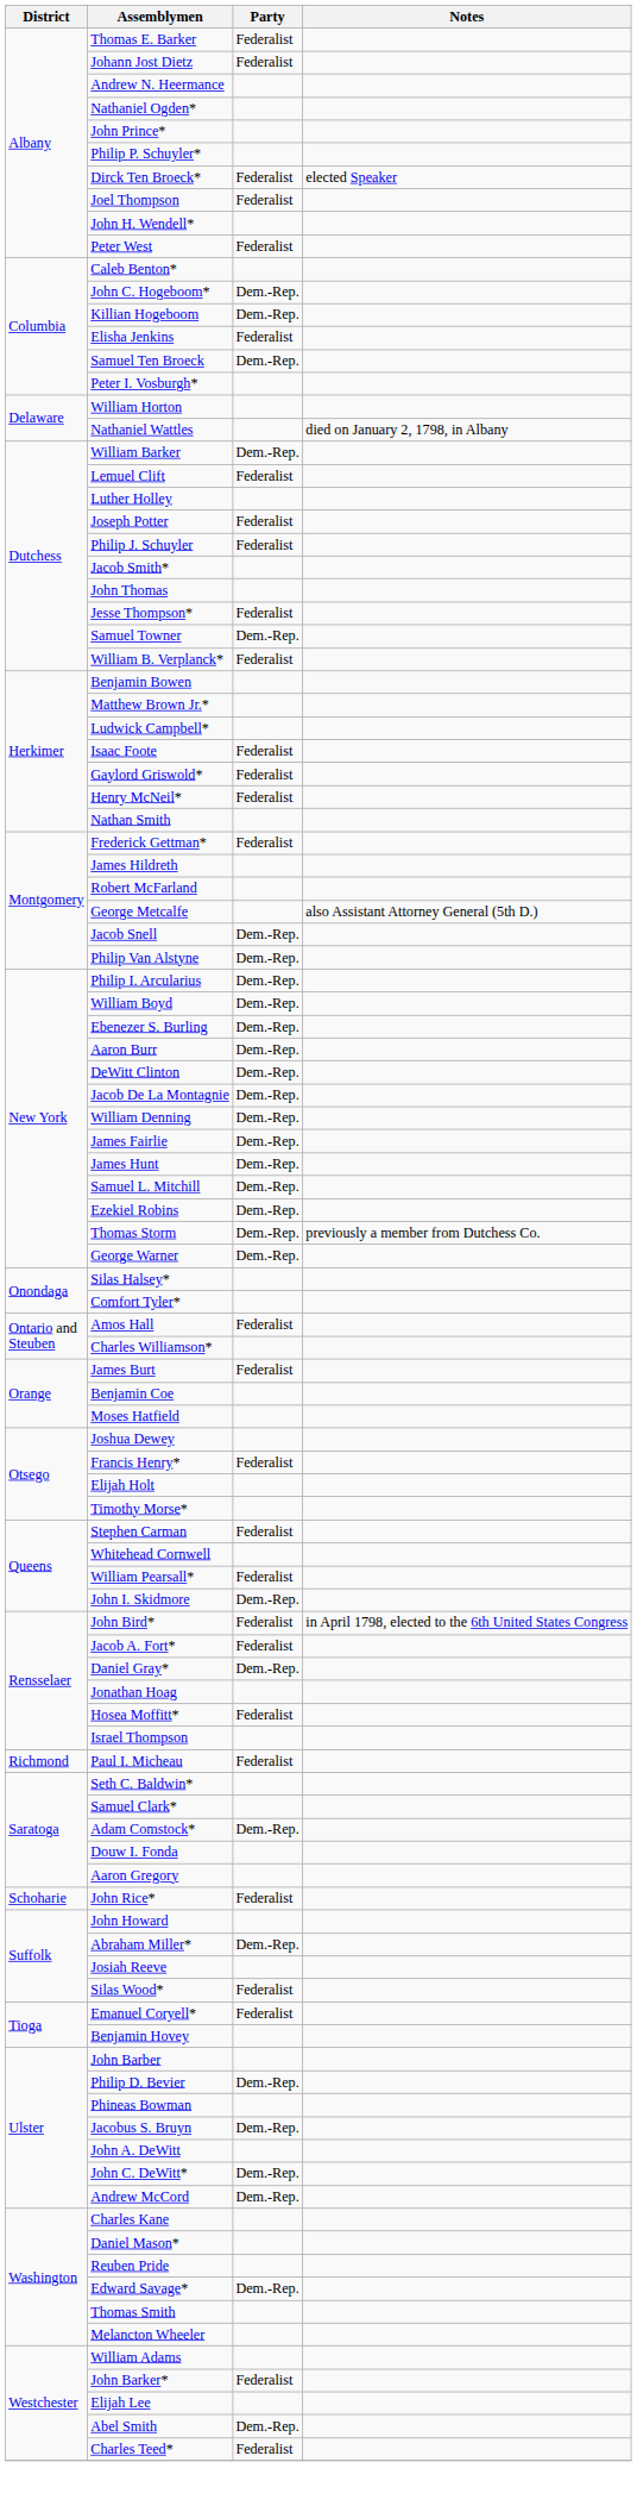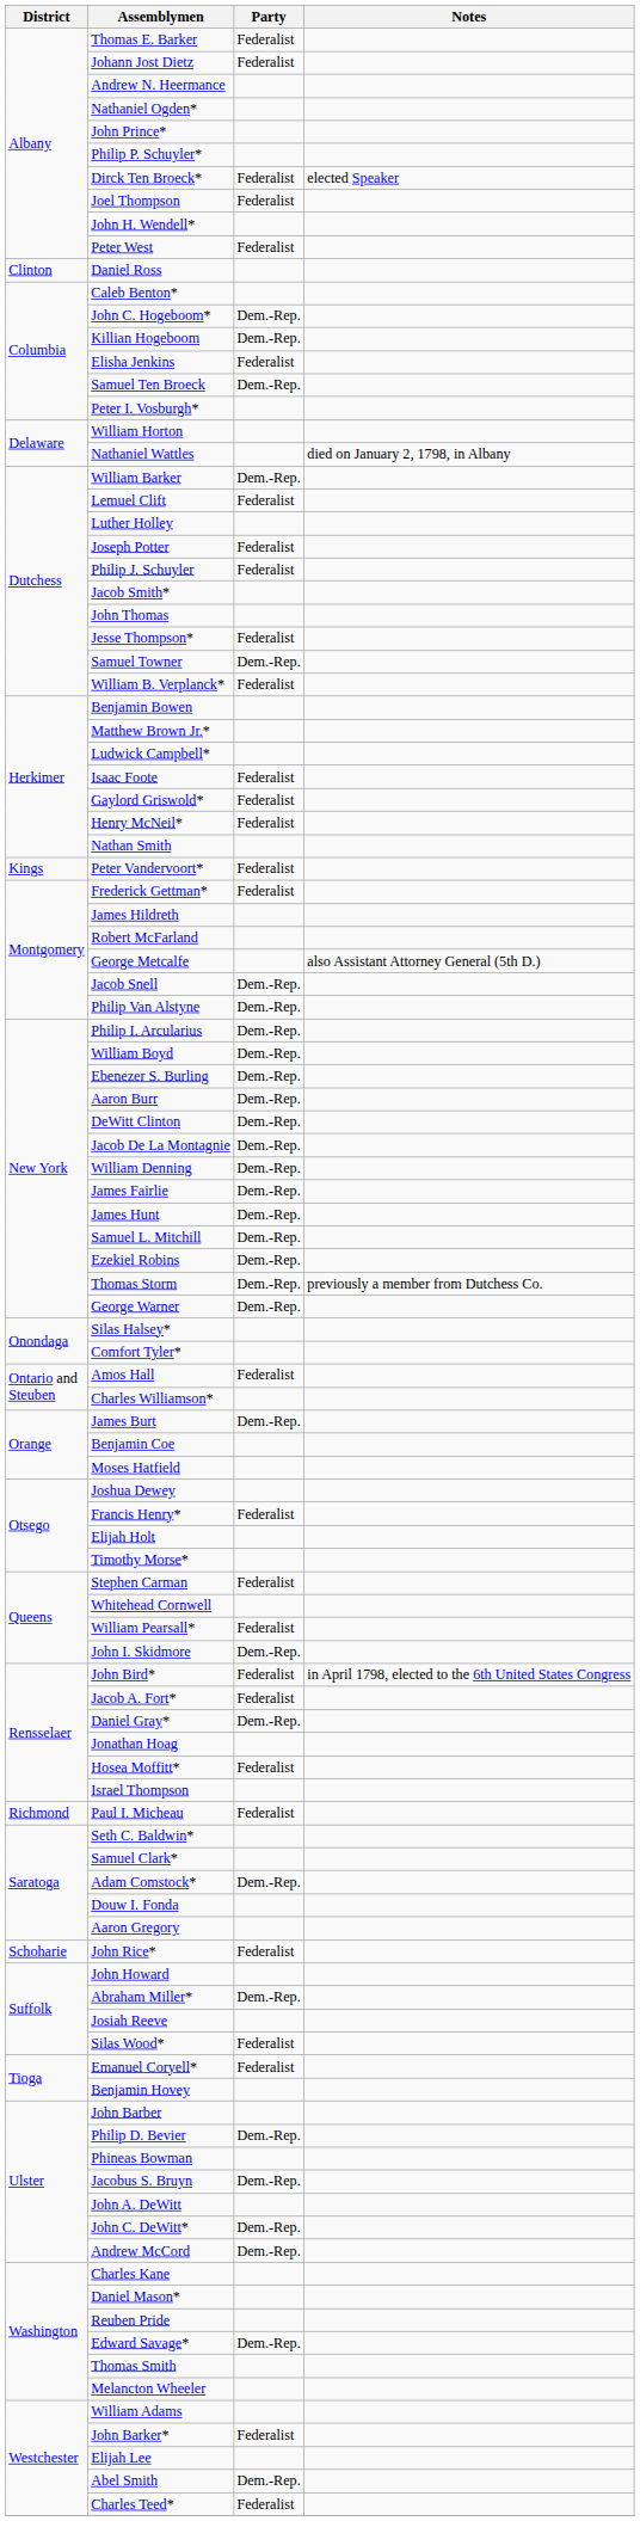 <table class=wikitable>
 <tr>
 <th>District</th>
 <th>Assemblymen</th>
 <th>Party</th>
 <th>Notes</th>
 </tr>
 <tr>
 <td rowspan="10"><a href='#'>Albany</a></td>
 <td><a href='#'>Thomas E. Barker</a></td>
 <td>Federalist</td>
 <td></td>
 </tr>
 <tr>
 <td><a href='#'>Johann Jost Dietz</a></td>
 <td>Federalist</td>
 <td></td>
 </tr>
 <tr>
 <td><a href='#'>Andrew N. Heermance</a></td>
 <td></td>
 <td></td>
 </tr>
 <tr>
 <td><a href='#'>Nathaniel Ogden</a>*</td>
 <td></td>
 <td></td>
 </tr>
 <tr>
 <td><a href='#'>John Prince</a>*</td>
 <td></td>
 <td></td>
 </tr>
 <tr>
 <td><a href='#'>Philip P. Schuyler</a>*</td>
 <td></td>
 <td></td>
 </tr>
 <tr>
 <td><a href='#'>Dirck Ten Broeck</a>*</td>
 <td>Federalist</td>
 <td>elected <a href='#'>Speaker</a></td>
 </tr>
 <tr>
 <td><a href='#'>Joel Thompson</a></td>
 <td>Federalist</td>
 <td></td>
 </tr>
 <tr>
 <td><a href='#'>John H. Wendell</a>*</td>
 <td></td>
 <td></td>
 </tr>
 <tr>
 <td><a href='#'>Peter West</a></td>
 <td>Federalist</td>
+<td></td>
+</tr>
+<tr>
+<td><a href='#'>Clinton</a></td>
+<td><a href='#'>Daniel Ross</a></td>
+<td></td>
 <td></td>
 </tr>
 <tr>
 <td rowspan="6"><a href='#'>Columbia</a></td>
 <td><a href='#'>Caleb Benton</a>*</td>
 <td></td>
 <td></td>
 </tr>
 <tr>
 <td><a href='#'>John C. Hogeboom</a>*</td>
 <td>Dem.-Rep.</td>
 <td></td>
 </tr>
 <tr>
 <td><a href='#'>Killian Hogeboom</a></td>
 <td>Dem.-Rep.</td>
 <td></td>
 </tr>
 <tr>
 <td><a href='#'>Elisha Jenkins</a></td>
 <td>Federalist</td>
 <td></td>
 </tr>
 <tr>
 <td><a href='#'>Samuel Ten Broeck</a></td>
 <td>Dem.-Rep.</td>
 <td></td>
 </tr>
 <tr>
 <td><a href='#'>Peter I. Vosburgh</a>*</td>
 <td></td>
 <td></td>
 </tr>
 <tr>
 <td rowspan="2"><a href='#'>Delaware</a></td>
 <td><a href='#'>William Horton</a></td>
 <td></td>
 <td></td>
 </tr>
 <tr>
 <td><a href='#'>Nathaniel Wattles</a></td>
 <td></td>
 <td>died on January 2, 1798, in Albany</td>
 </tr>
 <tr>
 <td rowspan="10"><a href='#'>Dutchess</a></td>
 <td><a href='#'>William Barker</a></td>
 <td>Dem.-Rep.</td>
 <td></td>
 </tr>
 <tr>
 <td><a href='#'>Lemuel Clift</a></td>
 <td>Federalist</td>
 <td></td>
 </tr>
 <tr>
 <td><a href='#'>Luther Holley</a></td>
 <td></td>
 <td></td>
 </tr>
 <tr>
 <td><a href='#'>Joseph Potter</a></td>
 <td>Federalist</td>
 <td></td>
 </tr>
 <tr>
 <td><a href='#'>Philip J. Schuyler</a></td>
 <td>Federalist</td>
 <td></td>
 </tr>
 <tr>
 <td><a href='#'>Jacob Smith</a>*</td>
 <td></td>
 <td></td>
 </tr>
 <tr>
 <td><a href='#'>John Thomas</a></td>
 <td></td>
 <td></td>
 </tr>
 <tr>
 <td><a href='#'>Jesse Thompson</a>*</td>
 <td>Federalist</td>
 <td></td>
 </tr>
 <tr>
 <td><a href='#'>Samuel Towner</a></td>
 <td>Dem.-Rep.</td>
 <td></td>
 </tr>
 <tr>
 <td><a href='#'>William B. Verplanck</a>*</td>
 <td>Federalist</td>
 <td></td>
 </tr>
 <tr>
 <td rowspan="7"><a href='#'>Herkimer</a></td>
 <td><a href='#'>Benjamin Bowen</a></td>
 <td></td>
 <td></td>
 </tr>
 <tr>
 <td><a href='#'>Matthew Brown Jr.</a>*</td>
 <td></td>
 <td></td>
 </tr>
 <tr>
 <td><a href='#'>Ludwick Campbell</a>*</td>
 <td></td>
 <td></td>
 </tr>
 <tr>
 <td><a href='#'>Isaac Foote</a></td>
 <td>Federalist</td>
 <td></td>
 </tr>
 <tr>
 <td><a href='#'>Gaylord Griswold</a>*</td>
 <td>Federalist</td>
 <td></td>
 </tr>
 <tr>
 <td><a href='#'>Henry McNeil</a>*</td>
 <td>Federalist</td>
 <td></td>
 </tr>
 <tr>
 <td><a href='#'>Nathan Smith</a></td>
 <td></td>
 <td></td>
 </tr>
 <tr>
+<td><a href='#'>Kings</a></td>
+<td><a href='#'>Peter Vandervoort</a>*</td>
+<td>Federalist</td>
+<td></td>
+</tr>
+<tr>
 <td rowspan="6"><a href='#'>Montgomery</a></td>
 <td><a href='#'>Frederick Gettman</a>*</td>
 <td>Federalist</td>
 <td></td>
 </tr>
 <tr>
 <td><a href='#'>James Hildreth</a></td>
 <td></td>
 <td></td>
 </tr>
 <tr>
 <td><a href='#'>Robert McFarland</a></td>
 <td></td>
 <td></td>
 </tr>
 <tr>
 <td><a href='#'>George Metcalfe</a></td>
 <td></td>
 <td>also Assistant Attorney General (5th D.)</td>
 </tr>
 <tr>
 <td><a href='#'>Jacob Snell</a></td>
 <td>Dem.-Rep.</td>
 <td></td>
 </tr>
 <tr>
 <td><a href='#'>Philip Van Alstyne</a></td>
 <td>Dem.-Rep.</td>
 <td></td>
 </tr>
 <tr>
 <td rowspan="13"><a href='#'>New York</a></td>
 <td><a href='#'>Philip I. Arcularius</a></td>
 <td>Dem.-Rep.</td>
 <td></td>
 </tr>
 <tr>
 <td><a href='#'>William Boyd</a></td>
 <td>Dem.-Rep.</td>
 <td></td>
 </tr>
 <tr>
 <td><a href='#'>Ebenezer S. Burling</a></td>
 <td>Dem.-Rep.</td>
 <td></td>
 </tr>
 <tr>
 <td><a href='#'>Aaron Burr</a></td>
 <td>Dem.-Rep.</td>
 <td></td>
 </tr>
 <tr>
 <td><a href='#'>DeWitt Clinton</a></td>
 <td>Dem.-Rep.</td>
 <td></td>
 </tr>
 <tr>
 <td><a href='#'>Jacob De La Montagnie</a></td>
 <td>Dem.-Rep.</td>
 <td></td>
 </tr>
 <tr>
 <td><a href='#'>William Denning</a></td>
 <td>Dem.-Rep.</td>
 <td></td>
 </tr>
 <tr>
 <td><a href='#'>James Fairlie</a></td>
 <td>Dem.-Rep.</td>
 <td></td>
 </tr>
 <tr>
 <td><a href='#'>James Hunt</a></td>
 <td>Dem.-Rep.</td>
 <td></td>
 </tr>
 <tr>
 <td><a href='#'>Samuel L. Mitchill</a></td>
 <td>Dem.-Rep.</td>
 <td></td>
 </tr>
 <tr>
 <td><a href='#'>Ezekiel Robins</a></td>
 <td>Dem.-Rep.</td>
 <td></td>
 </tr>
 <tr>
 <td><a href='#'>Thomas Storm</a></td>
 <td>Dem.-Rep.</td>
 <td>previously a member from Dutchess Co.</td>
 </tr>
 <tr>
 <td><a href='#'>George Warner</a></td>
 <td>Dem.-Rep.</td>
 <td></td>
 </tr>
 <tr>
 <td rowspan="2"><a href='#'>Onondaga</a></td>
 <td><a href='#'>Silas Halsey</a>*</td>
 <td></td>
 <td></td>
 </tr>
 <tr>
 <td><a href='#'>Comfort Tyler</a>*</td>
 <td></td>
 <td></td>
 </tr>
 <tr>
 <td rowspan="2"><a href='#'>Ontario</a> and <br><a href='#'>Steuben</a></td>
 <td><a href='#'>Amos Hall</a></td>
 <td>Federalist</td>
 <td></td>
 </tr>
 <tr>
 <td><a href='#'>Charles Williamson</a>*</td>
 <td></td>
 <td></td>
 </tr>
 <tr>
 <td rowspan="3"><a href='#'>Orange</a></td>
 <td><a href='#'>James Burt</a></td>
-<td>Federalist</td>
+<td>Dem.-Rep.</td>
 <td></td>
 </tr>
 <tr>
 <td><a href='#'>Benjamin Coe</a></td>
 <td></td>
 <td></td>
 </tr>
 <tr>
 <td><a href='#'>Moses Hatfield</a></td>
 <td></td>
 <td></td>
 </tr>
 <tr>
 <td rowspan="4"><a href='#'>Otsego</a></td>
 <td><a href='#'>Joshua Dewey</a></td>
 <td></td>
 <td></td>
 </tr>
 <tr>
 <td><a href='#'>Francis Henry</a>*</td>
 <td>Federalist</td>
 <td></td>
 </tr>
 <tr>
 <td><a href='#'>Elijah Holt</a></td>
 <td></td>
 <td></td>
 </tr>
 <tr>
 <td><a href='#'>Timothy Morse</a>*</td>
 <td></td>
 <td></td>
 </tr>
 <tr>
 <td rowspan="4"><a href='#'>Queens</a></td>
 <td><a href='#'>Stephen Carman</a></td>
 <td>Federalist</td>
 <td></td>
 </tr>
 <tr>
 <td><a href='#'>Whitehead Cornwell</a></td>
 <td></td>
 <td></td>
 </tr>
 <tr>
 <td><a href='#'>William Pearsall</a>*</td>
 <td>Federalist</td>
 <td></td>
 </tr>
 <tr>
 <td><a href='#'>John I. Skidmore</a></td>
 <td>Dem.-Rep.</td>
 <td></td>
 </tr>
 <tr>
 <td rowspan="6"><a href='#'>Rensselaer</a></td>
 <td><a href='#'>John Bird</a>*</td>
 <td>Federalist</td>
 <td>in April 1798, elected to the <a href='#'>6th United States Congress</a></td>
 </tr>
 <tr>
 <td><a href='#'>Jacob A. Fort</a>*</td>
 <td>Federalist</td>
 <td></td>
 </tr>
 <tr>
 <td><a href='#'>Daniel Gray</a>*</td>
 <td>Dem.-Rep.</td>
 <td></td>
 </tr>
 <tr>
 <td><a href='#'>Jonathan Hoag</a></td>
 <td></td>
 <td></td>
 </tr>
 <tr>
 <td><a href='#'>Hosea Moffitt</a>*</td>
 <td>Federalist</td>
 <td></td>
 </tr>
 <tr>
 <td><a href='#'>Israel Thompson</a></td>
 <td></td>
 <td></td>
 </tr>
 <tr>
 <td><a href='#'>Richmond</a></td>
 <td><a href='#'>Paul I. Micheau</a></td>
 <td>Federalist</td>
 <td></td>
 </tr>
 <tr>
 <td rowspan="5"><a href='#'>Saratoga</a></td>
 <td><a href='#'>Seth C. Baldwin</a>*</td>
 <td></td>
 <td></td>
 </tr>
 <tr>
 <td><a href='#'>Samuel Clark</a>*</td>
 <td></td>
 <td></td>
 </tr>
 <tr>
 <td><a href='#'>Adam Comstock</a>*</td>
 <td>Dem.-Rep.</td>
 <td></td>
 </tr>
 <tr>
 <td><a href='#'>Douw I. Fonda</a></td>
 <td></td>
 <td></td>
 </tr>
 <tr>
 <td><a href='#'>Aaron Gregory</a></td>
 <td></td>
 <td></td>
 </tr>
 <tr>
 <td><a href='#'>Schoharie</a></td>
 <td><a href='#'>John Rice</a>*</td>
 <td>Federalist</td>
 <td></td>
 </tr>
 <tr>
 <td rowspan="4"><a href='#'>Suffolk</a></td>
 <td><a href='#'>John Howard</a></td>
 <td></td>
 <td></td>
 </tr>
 <tr>
 <td><a href='#'>Abraham Miller</a>*</td>
 <td>Dem.-Rep.</td>
 <td></td>
 </tr>
 <tr>
 <td><a href='#'>Josiah Reeve</a></td>
 <td></td>
 <td></td>
 </tr>
 <tr>
 <td><a href='#'>Silas Wood</a>*</td>
 <td>Federalist</td>
 <td></td>
 </tr>
 <tr>
 <td rowspan="2"><a href='#'>Tioga</a></td>
 <td><a href='#'>Emanuel Coryell</a>*</td>
 <td>Federalist</td>
 <td></td>
 </tr>
 <tr>
 <td><a href='#'>Benjamin Hovey</a></td>
 <td></td>
 <td></td>
 </tr>
 <tr>
 <td rowspan="7"><a href='#'>Ulster</a></td>
 <td><a href='#'>John Barber</a></td>
 <td></td>
 <td></td>
 </tr>
 <tr>
 <td><a href='#'>Philip D. Bevier</a></td>
 <td>Dem.-Rep.</td>
 <td></td>
 </tr>
 <tr>
 <td><a href='#'>Phineas Bowman</a></td>
 <td></td>
 <td></td>
 </tr>
 <tr>
 <td><a href='#'>Jacobus S. Bruyn</a></td>
 <td>Dem.-Rep.</td>
 <td></td>
 </tr>
 <tr>
 <td><a href='#'>John A. DeWitt</a></td>
 <td></td>
 <td></td>
 </tr>
 <tr>
 <td><a href='#'>John C. DeWitt</a>*</td>
 <td>Dem.-Rep.</td>
 <td></td>
 </tr>
 <tr>
 <td><a href='#'>Andrew McCord</a></td>
 <td>Dem.-Rep.</td>
 <td></td>
 </tr>
 <tr>
 <td rowspan="6"><a href='#'>Washington</a></td>
 <td><a href='#'>Charles Kane</a></td>
 <td></td>
 <td></td>
 </tr>
 <tr>
 <td><a href='#'>Daniel Mason</a>*</td>
 <td></td>
 <td></td>
 </tr>
 <tr>
 <td><a href='#'>Reuben Pride</a></td>
 <td></td>
 <td></td>
 </tr>
 <tr>
 <td><a href='#'>Edward Savage</a>*</td>
 <td>Dem.-Rep.</td>
 <td></td>
 </tr>
 <tr>
 <td><a href='#'>Thomas Smith</a></td>
 <td></td>
 <td></td>
 </tr>
 <tr>
 <td><a href='#'>Melancton Wheeler</a></td>
 <td></td>
 <td></td>
 </tr>
 <tr>
 <td rowspan="5"><a href='#'>Westchester</a></td>
 <td><a href='#'>William Adams</a></td>
 <td></td>
 <td></td>
 </tr>
 <tr>
 <td><a href='#'>John Barker</a>*</td>
 <td>Federalist</td>
 <td></td>
 </tr>
 <tr>
 <td><a href='#'>Elijah Lee</a></td>
 <td></td>
 <td></td>
 </tr>
 <tr>
 <td><a href='#'>Abel Smith</a></td>
 <td>Dem.-Rep.</td>
 <td></td>
 </tr>
 <tr>
 <td><a href='#'>Charles Teed</a>*</td>
 <td>Federalist</td>
 <td></td>
 </tr>
 <tr>
 </tr>
 </table>
